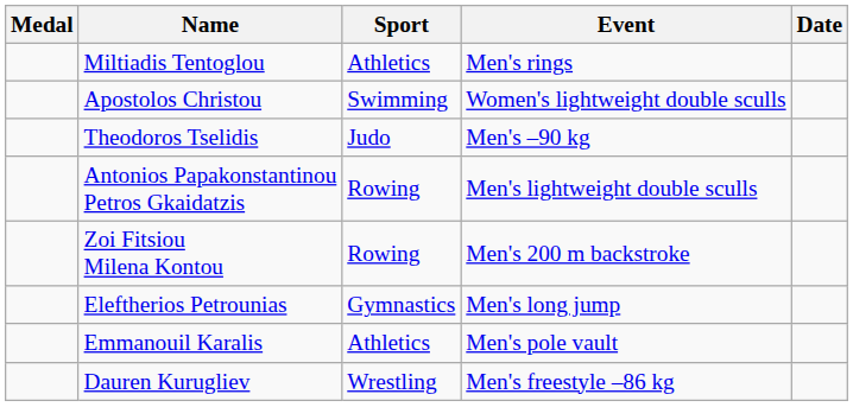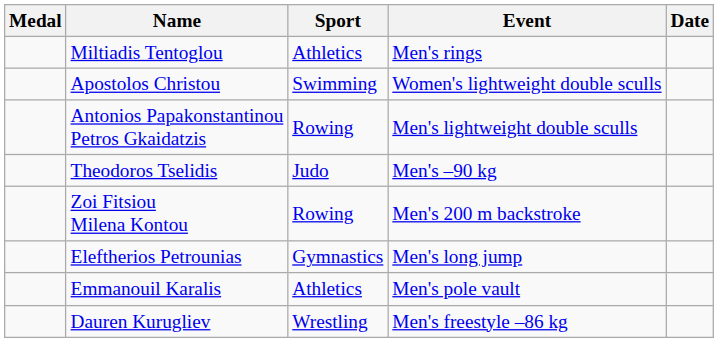 <table class="wikitable sortable"  style="font-size:95%">
 <tr>
 <th>Medal</th>
 <th>Name</th>
 <th>Sport</th>
 <th>Event</th>
 <th>Date</th>
 </tr>
 <tr>
 <td></td>
 <td><a href='#'>Miltiadis Tentoglou</a></td>
 <td><a href='#'>Athletics</a></td>
 <td><a href='#'>Men's rings</a></td>
 <td></td>
 </tr>
 <tr>
 <td></td>
 <td><a href='#'>Apostolos Christou</a></td>
 <td><a href='#'>Swimming</a></td>
 <td><a href='#'>Women's lightweight double sculls</a></td>
 <td></td>
 </tr>
 <tr>
 <td></td>
-<td><a href='#'>Theodoros Tselidis</a></td>
-<td><a href='#'>Judo</a></td>
-<td><a href='#'>Men's –90 kg</a></td>
+<td><a href='#'>Antonios Papakonstantinou</a><br> <a href='#'>Petros Gkaidatzis</a></td>
+<td><a href='#'>Rowing</a></td>
+<td><a href='#'>Men's lightweight double sculls</a></td>
 <td></td>
 </tr>
 <tr>
 <td></td>
-<td><a href='#'>Antonios Papakonstantinou</a><br> <a href='#'>Petros Gkaidatzis</a></td>
-<td><a href='#'>Rowing</a></td>
-<td><a href='#'>Men's lightweight double sculls</a></td>
+<td><a href='#'>Theodoros Tselidis</a></td>
+<td><a href='#'>Judo</a></td>
+<td><a href='#'>Men's –90 kg</a></td>
 <td></td>
 </tr>
 <tr>
 <td></td>
 <td><a href='#'>Zoi Fitsiou</a><br> <a href='#'>Milena Kontou</a></td>
 <td><a href='#'>Rowing</a></td>
 <td><a href='#'>Men's 200 m backstroke</a></td>
 <td></td>
 </tr>
 <tr>
 <td></td>
 <td><a href='#'>Eleftherios Petrounias</a></td>
 <td><a href='#'>Gymnastics</a></td>
 <td><a href='#'>Men's long jump</a></td>
 <td></td>
 </tr>
 <tr>
 <td></td>
 <td><a href='#'>Emmanouil Karalis</a></td>
 <td><a href='#'>Athletics</a></td>
 <td><a href='#'>Men's pole vault</a></td>
 <td></td>
 </tr>
 <tr>
 <td></td>
 <td><a href='#'>Dauren Kurugliev</a></td>
 <td><a href='#'>Wrestling</a></td>
 <td><a href='#'>Men's freestyle –86 kg</a></td>
 <td></td>
 </tr>
 </table>
